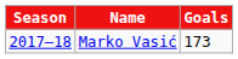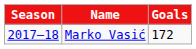 <table class="wikitable">
 <tr>
 <th style="color:#fff; background:#ee1212;">Season</th>
 <th style="color:#fff; background:#ee1212;">Name</th>
 <th style="color:#fff; background:#ee1212;">Goals</th>
 </tr>
 <tr>
 <td><a href='#'>2017–18</a></td>
 <td> <a href='#'>Marko Vasić</a></td>
-<td>173</td>
+<td>172</td>
 </tr>
 </table>
